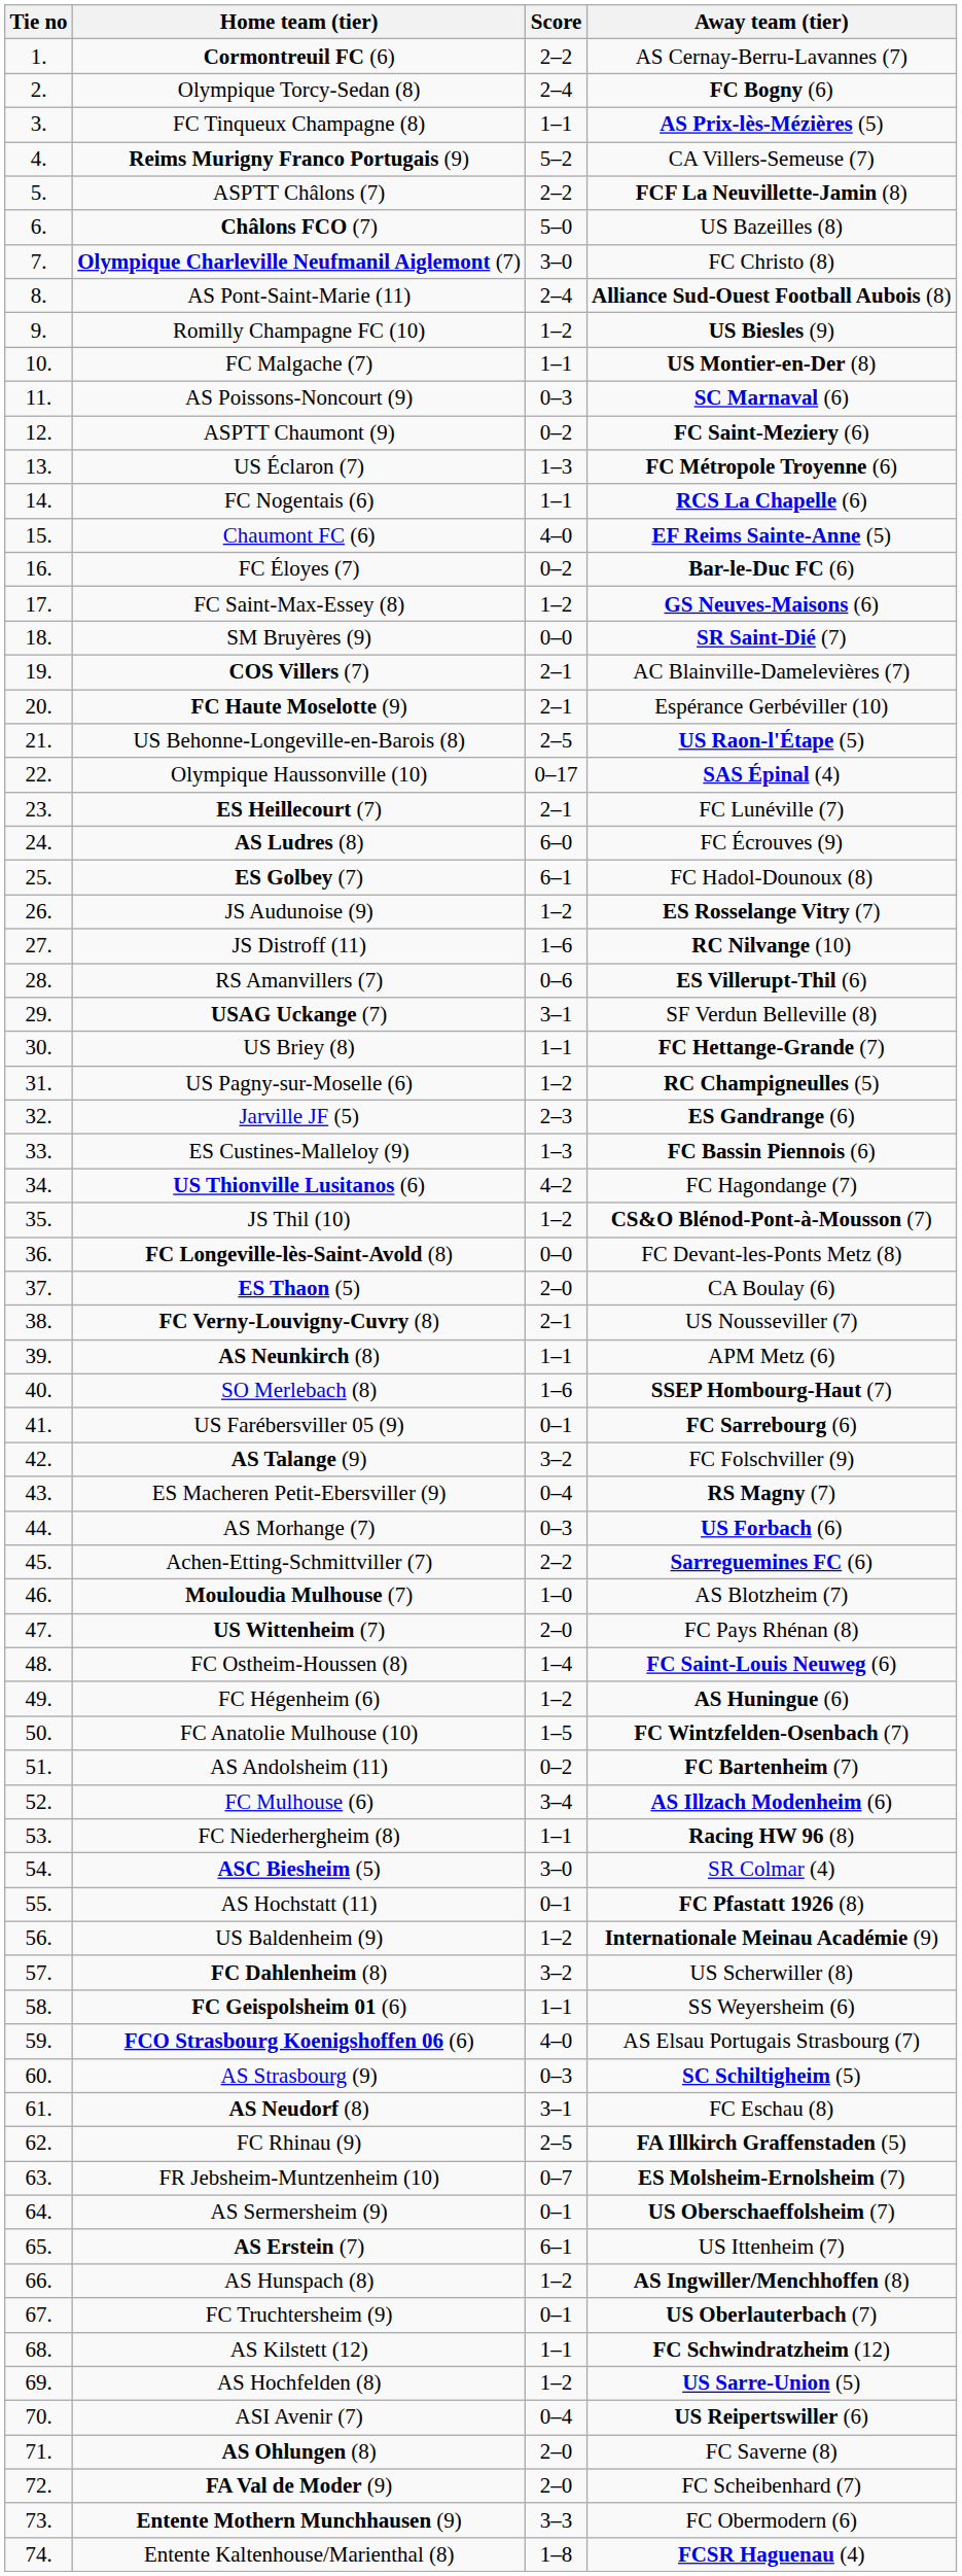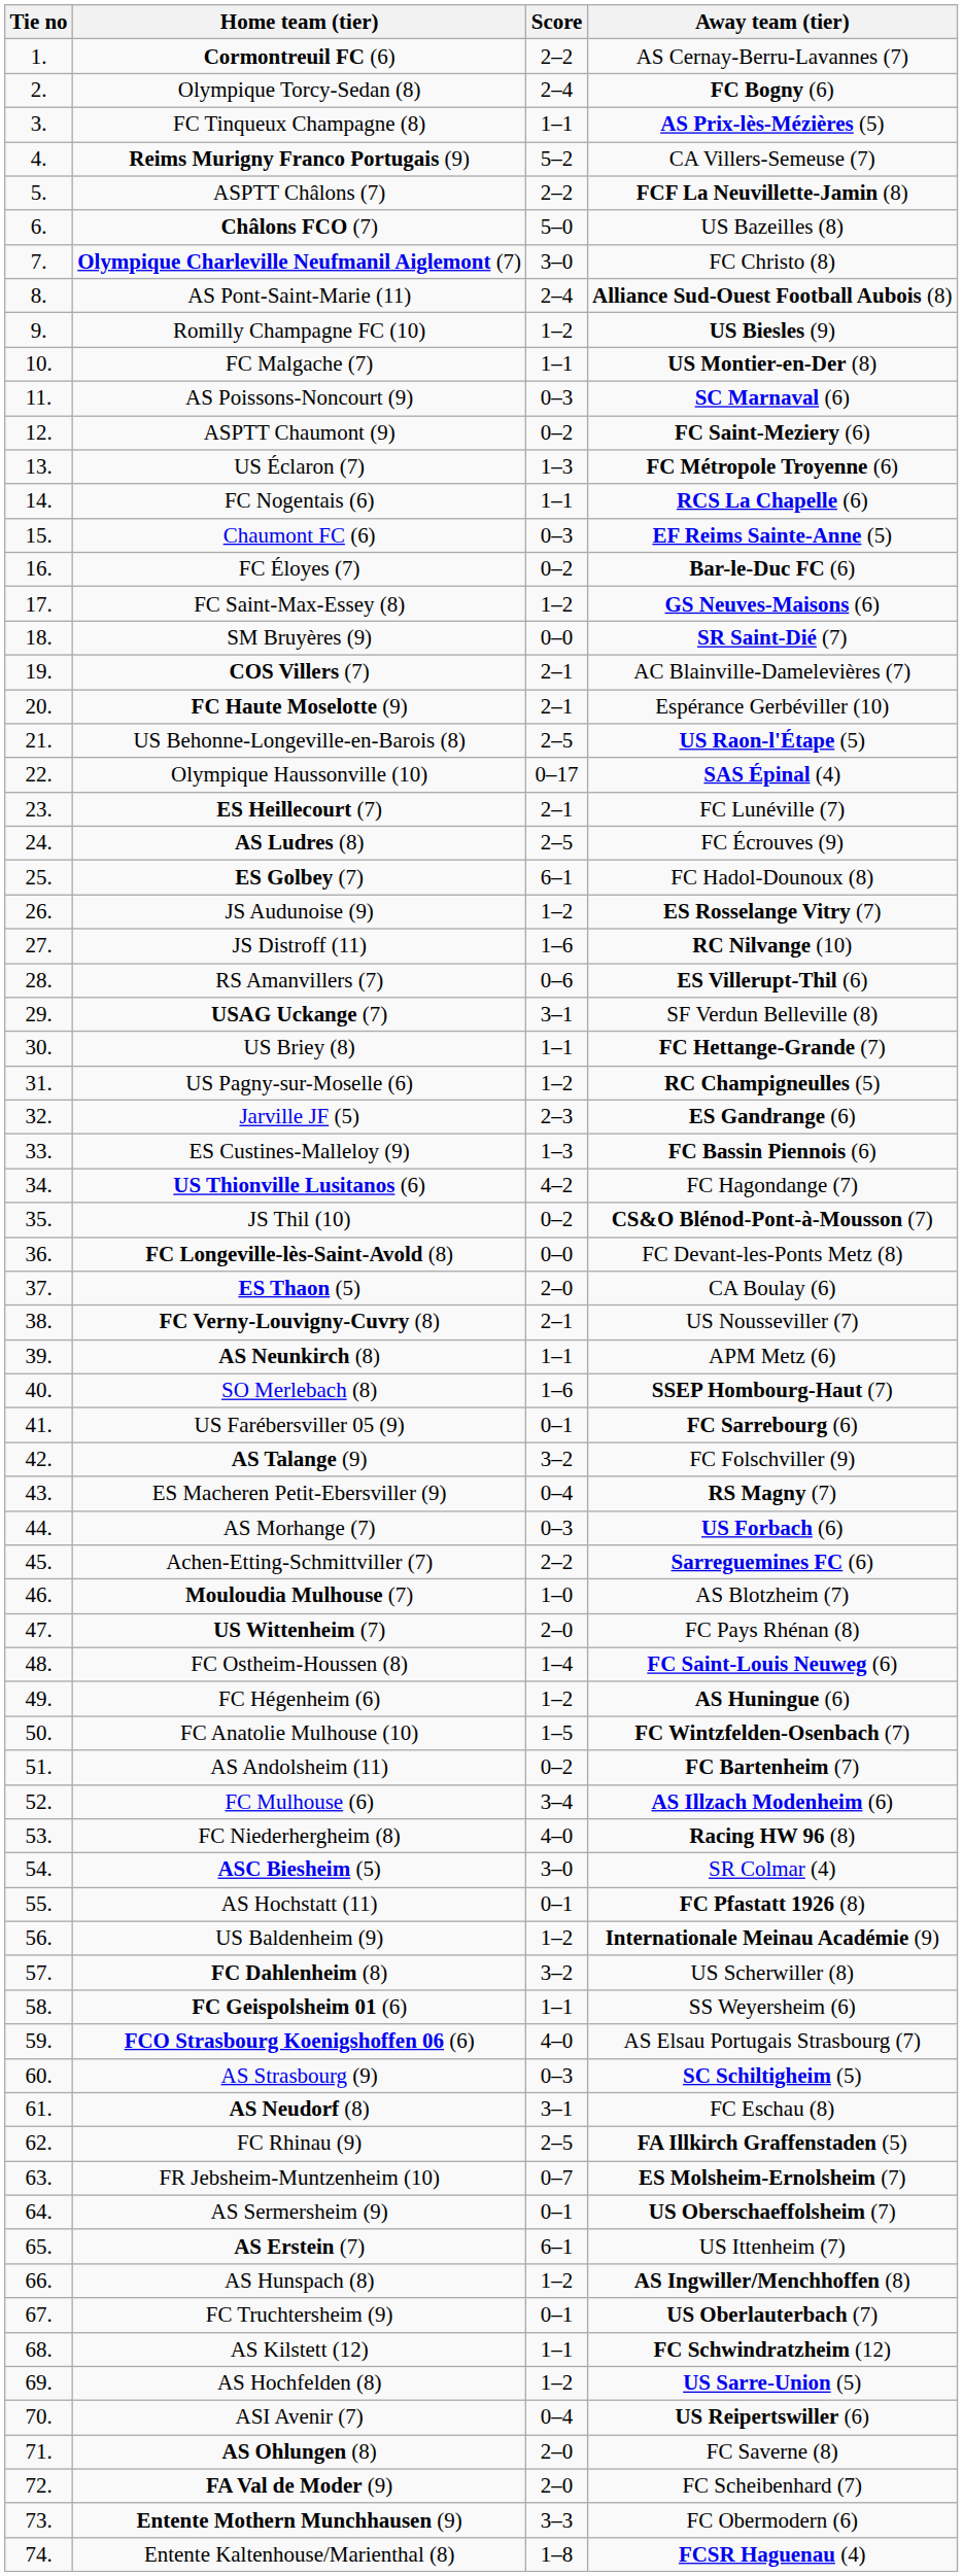 <table class="wikitable" style="text-align: center">
 <tr>
 <th>Tie no</th>
 <th>Home team (tier)</th>
 <th>Score</th>
 <th>Away team (tier)</th>
 </tr>
 <tr>
 <td>1.</td>
 <td><strong>Cormontreuil FC</strong> (6)</td>
 <td>2–2 </td>
 <td>AS Cernay-Berru-Lavannes (7)</td>
 </tr>
 <tr>
 <td>2.</td>
 <td>Olympique Torcy-Sedan (8)</td>
 <td>2–4</td>
 <td><strong>FC Bogny</strong> (6)</td>
 </tr>
 <tr>
 <td>3.</td>
 <td>FC Tinqueux Champagne (8)</td>
 <td>1–1 </td>
 <td><strong><a href='#'>AS Prix-lès-Mézières</a></strong> (5)</td>
 </tr>
 <tr>
 <td>4.</td>
 <td><strong>Reims Murigny Franco Portugais</strong> (9)</td>
 <td>5–2</td>
 <td>CA Villers-Semeuse (7)</td>
 </tr>
 <tr>
 <td>5.</td>
 <td>ASPTT Châlons (7)</td>
 <td>2–2 </td>
 <td><strong>FCF La Neuvillette-Jamin</strong> (8)</td>
 </tr>
 <tr>
 <td>6.</td>
 <td><strong>Châlons FCO</strong> (7)</td>
 <td>5–0</td>
 <td>US Bazeilles (8)</td>
 </tr>
 <tr>
 <td>7.</td>
 <td><strong><a href='#'>Olympique Charleville Neufmanil Aiglemont</a></strong> (7)</td>
 <td>3–0</td>
 <td>FC Christo (8)</td>
 </tr>
 <tr>
 <td>8.</td>
 <td>AS Pont-Saint-Marie (11)</td>
 <td>2–4</td>
 <td><strong>Alliance Sud-Ouest Football Aubois</strong> (8)</td>
 </tr>
 <tr>
 <td>9.</td>
 <td>Romilly Champagne FC (10)</td>
 <td>1–2</td>
 <td><strong>US Biesles</strong> (9)</td>
 </tr>
 <tr>
 <td>10.</td>
 <td>FC Malgache (7)</td>
 <td>1–1 </td>
 <td><strong>US Montier-en-Der</strong> (8)</td>
 </tr>
 <tr>
 <td>11.</td>
 <td>AS Poissons-Noncourt (9)</td>
 <td>0–3</td>
 <td><strong><a href='#'>SC Marnaval</a></strong> (6)</td>
 </tr>
 <tr>
 <td>12.</td>
 <td>ASPTT Chaumont (9)</td>
 <td>0–2</td>
 <td><strong>FC Saint-Meziery</strong> (6)</td>
 </tr>
 <tr>
 <td>13.</td>
 <td>US Éclaron (7)</td>
 <td>1–3</td>
 <td><strong>FC Métropole Troyenne</strong> (6)</td>
 </tr>
 <tr>
 <td>14.</td>
 <td>FC Nogentais (6)</td>
 <td>1–1 </td>
 <td><strong><a href='#'>RCS La Chapelle</a></strong> (6)</td>
 </tr>
 <tr>
 <td>15.</td>
 <td><a href='#'>Chaumont FC</a> (6)</td>
-<td>4–0</td>
+<td>0–3</td>
 <td><strong><a href='#'>EF Reims Sainte-Anne</a></strong> (5)</td>
 </tr>
 <tr>
 <td>16.</td>
 <td>FC Éloyes (7)</td>
 <td>0–2</td>
 <td><strong>Bar-le-Duc FC</strong> (6)</td>
 </tr>
 <tr>
 <td>17.</td>
 <td>FC Saint-Max-Essey (8)</td>
 <td>1–2</td>
 <td><strong><a href='#'>GS Neuves-Maisons</a></strong> (6)</td>
 </tr>
 <tr>
 <td>18.</td>
 <td>SM Bruyères (9)</td>
 <td>0–0 </td>
 <td><strong><a href='#'>SR Saint-Dié</a></strong> (7)</td>
 </tr>
 <tr>
 <td>19.</td>
 <td><strong>COS Villers</strong> (7)</td>
 <td>2–1</td>
 <td>AC Blainville-Damelevières (7)</td>
 </tr>
 <tr>
 <td>20.</td>
 <td><strong>FC Haute Moselotte</strong> (9)</td>
 <td>2–1</td>
 <td>Espérance Gerbéviller (10)</td>
 </tr>
 <tr>
 <td>21.</td>
 <td>US Behonne-Longeville-en-Barois (8)</td>
 <td>2–5</td>
 <td><strong><a href='#'>US Raon-l'Étape</a></strong> (5)</td>
 </tr>
 <tr>
 <td>22.</td>
 <td>Olympique Haussonville (10)</td>
 <td>0–17</td>
 <td><strong><a href='#'>SAS Épinal</a></strong> (4)</td>
 </tr>
 <tr>
 <td>23.</td>
 <td><strong>ES Heillecourt</strong> (7)</td>
 <td>2–1</td>
 <td>FC Lunéville (7)</td>
 </tr>
 <tr>
 <td>24.</td>
 <td><strong>AS Ludres</strong> (8)</td>
-<td>6–0</td>
+<td>2–5</td>
 <td>FC Écrouves (9)</td>
 </tr>
 <tr>
 <td>25.</td>
 <td><strong>ES Golbey</strong> (7)</td>
 <td>6–1</td>
 <td>FC Hadol-Dounoux (8)</td>
 </tr>
 <tr>
 <td>26.</td>
 <td>JS Audunoise (9)</td>
 <td>1–2</td>
 <td><strong>ES Rosselange Vitry</strong> (7)</td>
 </tr>
 <tr>
 <td>27.</td>
 <td>JS Distroff (11)</td>
 <td>1–6</td>
 <td><strong>RC Nilvange</strong> (10)</td>
 </tr>
 <tr>
 <td>28.</td>
 <td>RS Amanvillers (7)</td>
 <td>0–6</td>
 <td><strong>ES Villerupt-Thil</strong> (6)</td>
 </tr>
 <tr>
 <td>29.</td>
 <td><strong>USAG Uckange</strong> (7)</td>
 <td>3–1</td>
 <td>SF Verdun Belleville (8)</td>
 </tr>
 <tr>
 <td>30.</td>
 <td>US Briey (8)</td>
 <td>1–1 </td>
 <td><strong>FC Hettange-Grande</strong> (7)</td>
 </tr>
 <tr>
 <td>31.</td>
 <td>US Pagny-sur-Moselle (6)</td>
 <td>1–2</td>
 <td><strong>RC Champigneulles</strong> (5)</td>
 </tr>
 <tr>
 <td>32.</td>
 <td><a href='#'>Jarville JF</a> (5)</td>
 <td>2–3</td>
 <td><strong>ES Gandrange</strong> (6)</td>
 </tr>
 <tr>
 <td>33.</td>
 <td>ES Custines-Malleloy (9)</td>
 <td>1–3</td>
 <td><strong>FC Bassin Piennois</strong> (6)</td>
 </tr>
 <tr>
 <td>34.</td>
 <td><strong><a href='#'>US Thionville Lusitanos</a></strong> (6)</td>
 <td>4–2</td>
 <td>FC Hagondange (7)</td>
 </tr>
 <tr>
 <td>35.</td>
 <td>JS Thil (10)</td>
-<td>1–2</td>
+<td>0–2</td>
 <td><strong>CS&O Blénod-Pont-à-Mousson</strong> (7)</td>
 </tr>
 <tr>
 <td>36.</td>
 <td><strong>FC Longeville-lès-Saint-Avold</strong> (8)</td>
 <td>0–0 </td>
 <td>FC Devant-les-Ponts Metz (8)</td>
 </tr>
 <tr>
 <td>37.</td>
 <td><strong><a href='#'>ES Thaon</a></strong> (5)</td>
 <td>2–0</td>
 <td>CA Boulay (6)</td>
 </tr>
 <tr>
 <td>38.</td>
 <td><strong>FC Verny-Louvigny-Cuvry</strong> (8)</td>
 <td>2–1</td>
 <td>US Nousseviller (7)</td>
 </tr>
 <tr>
 <td>39.</td>
 <td><strong>AS Neunkirch</strong> (8)</td>
 <td>1–1 </td>
 <td>APM Metz (6)</td>
 </tr>
 <tr>
 <td>40.</td>
 <td><a href='#'>SO Merlebach</a> (8)</td>
 <td>1–6</td>
 <td><strong>SSEP Hombourg-Haut</strong> (7)</td>
 </tr>
 <tr>
 <td>41.</td>
 <td>US Farébersviller 05 (9)</td>
 <td>0–1</td>
 <td><strong>FC Sarrebourg</strong> (6)</td>
 </tr>
 <tr>
 <td>42.</td>
 <td><strong>AS Talange</strong> (9)</td>
 <td>3–2</td>
 <td>FC Folschviller (9)</td>
 </tr>
 <tr>
 <td>43.</td>
 <td>ES Macheren Petit-Ebersviller (9)</td>
 <td>0–4</td>
 <td><strong>RS Magny</strong> (7)</td>
 </tr>
 <tr>
 <td>44.</td>
 <td>AS Morhange (7)</td>
 <td>0–3</td>
 <td><strong><a href='#'>US Forbach</a></strong> (6)</td>
 </tr>
 <tr>
 <td>45.</td>
 <td>Achen-Etting-Schmittviller (7)</td>
 <td>2–2 </td>
 <td><strong><a href='#'>Sarreguemines FC</a></strong> (6)</td>
 </tr>
 <tr>
 <td>46.</td>
 <td><strong>Mouloudia Mulhouse</strong> (7)</td>
 <td>1–0</td>
 <td>AS Blotzheim (7)</td>
 </tr>
 <tr>
 <td>47.</td>
 <td><strong>US Wittenheim</strong> (7)</td>
 <td>2–0</td>
 <td>FC Pays Rhénan (8)</td>
 </tr>
 <tr>
 <td>48.</td>
 <td>FC Ostheim-Houssen (8)</td>
 <td>1–4</td>
 <td><strong><a href='#'>FC Saint-Louis Neuweg</a></strong> (6)</td>
 </tr>
 <tr>
 <td>49.</td>
 <td>FC Hégenheim (6)</td>
 <td>1–2</td>
 <td><strong>AS Huningue</strong> (6)</td>
 </tr>
 <tr>
 <td>50.</td>
 <td>FC Anatolie Mulhouse (10)</td>
 <td>1–5</td>
 <td><strong>FC Wintzfelden-Osenbach</strong> (7)</td>
 </tr>
 <tr>
 <td>51.</td>
 <td>AS Andolsheim (11)</td>
 <td>0–2</td>
 <td><strong>FC Bartenheim</strong> (7)</td>
 </tr>
 <tr>
 <td>52.</td>
 <td><a href='#'>FC Mulhouse</a> (6)</td>
 <td>3–4</td>
 <td><strong><a href='#'>AS Illzach Modenheim</a></strong> (6)</td>
 </tr>
 <tr>
 <td>53.</td>
 <td>FC Niederhergheim (8)</td>
-<td>1–1 </td>
+<td>4–0</td>
 <td><strong>Racing HW 96</strong> (8)</td>
 </tr>
 <tr>
 <td>54.</td>
 <td><strong><a href='#'>ASC Biesheim</a></strong> (5)</td>
 <td>3–0</td>
 <td><a href='#'>SR Colmar</a> (4)</td>
 </tr>
 <tr>
 <td>55.</td>
 <td>AS Hochstatt (11)</td>
 <td>0–1</td>
 <td><strong>FC Pfastatt 1926</strong> (8)</td>
 </tr>
 <tr>
 <td>56.</td>
 <td>US Baldenheim (9)</td>
 <td>1–2</td>
 <td><strong>Internationale Meinau Académie</strong> (9)</td>
 </tr>
 <tr>
 <td>57.</td>
 <td><strong>FC Dahlenheim</strong> (8)</td>
 <td>3–2</td>
 <td>US Scherwiller (8)</td>
 </tr>
 <tr>
 <td>58.</td>
 <td><strong>FC Geispolsheim 01</strong> (6)</td>
 <td>1–1 </td>
 <td>SS Weyersheim (6)</td>
 </tr>
 <tr>
 <td>59.</td>
 <td><strong><a href='#'>FCO Strasbourg Koenigshoffen 06</a></strong> (6)</td>
 <td>4–0</td>
 <td>AS Elsau Portugais Strasbourg (7)</td>
 </tr>
 <tr>
 <td>60.</td>
 <td><a href='#'>AS Strasbourg</a> (9)</td>
 <td>0–3</td>
 <td><strong><a href='#'>SC Schiltigheim</a></strong> (5)</td>
 </tr>
 <tr>
 <td>61.</td>
 <td><strong>AS Neudorf</strong> (8)</td>
 <td>3–1</td>
 <td>FC Eschau (8)</td>
 </tr>
 <tr>
 <td>62.</td>
 <td>FC Rhinau (9)</td>
 <td>2–5</td>
 <td><strong>FA Illkirch Graffenstaden</strong> (5)</td>
 </tr>
 <tr>
 <td>63.</td>
 <td>FR Jebsheim-Muntzenheim (10)</td>
 <td>0–7</td>
 <td><strong>ES Molsheim-Ernolsheim</strong> (7)</td>
 </tr>
 <tr>
 <td>64.</td>
 <td>AS Sermersheim (9)</td>
 <td>0–1</td>
 <td><strong>US Oberschaeffolsheim</strong> (7)</td>
 </tr>
 <tr>
 <td>65.</td>
 <td><strong>AS Erstein</strong> (7)</td>
 <td>6–1</td>
 <td>US Ittenheim (7)</td>
 </tr>
 <tr>
 <td>66.</td>
 <td>AS Hunspach (8)</td>
 <td>1–2</td>
 <td><strong>AS Ingwiller/Menchhoffen</strong> (8)</td>
 </tr>
 <tr>
 <td>67.</td>
 <td>FC Truchtersheim (9)</td>
 <td>0–1</td>
 <td><strong>US Oberlauterbach</strong> (7)</td>
 </tr>
 <tr>
 <td>68.</td>
 <td>AS Kilstett (12)</td>
 <td>1–1 </td>
 <td><strong>FC Schwindratzheim</strong> (12)</td>
 </tr>
 <tr>
 <td>69.</td>
 <td>AS Hochfelden (8)</td>
 <td>1–2</td>
 <td><strong><a href='#'>US Sarre-Union</a></strong> (5)</td>
 </tr>
 <tr>
 <td>70.</td>
 <td>ASI Avenir (7)</td>
 <td>0–4</td>
 <td><strong>US Reipertswiller</strong> (6)</td>
 </tr>
 <tr>
 <td>71.</td>
 <td><strong>AS Ohlungen</strong> (8)</td>
 <td>2–0</td>
 <td>FC Saverne (8)</td>
 </tr>
 <tr>
 <td>72.</td>
 <td><strong>FA Val de Moder</strong> (9)</td>
 <td>2–0</td>
 <td>FC Scheibenhard (7)</td>
 </tr>
 <tr>
 <td>73.</td>
 <td><strong>Entente Mothern Munchhausen</strong> (9)</td>
 <td>3–3 </td>
 <td>FC Obermodern (6)</td>
 </tr>
 <tr>
 <td>74.</td>
 <td>Entente Kaltenhouse/Marienthal (8)</td>
 <td>1–8</td>
 <td><strong><a href='#'>FCSR Haguenau</a></strong> (4)</td>
 </tr>
 </table>
